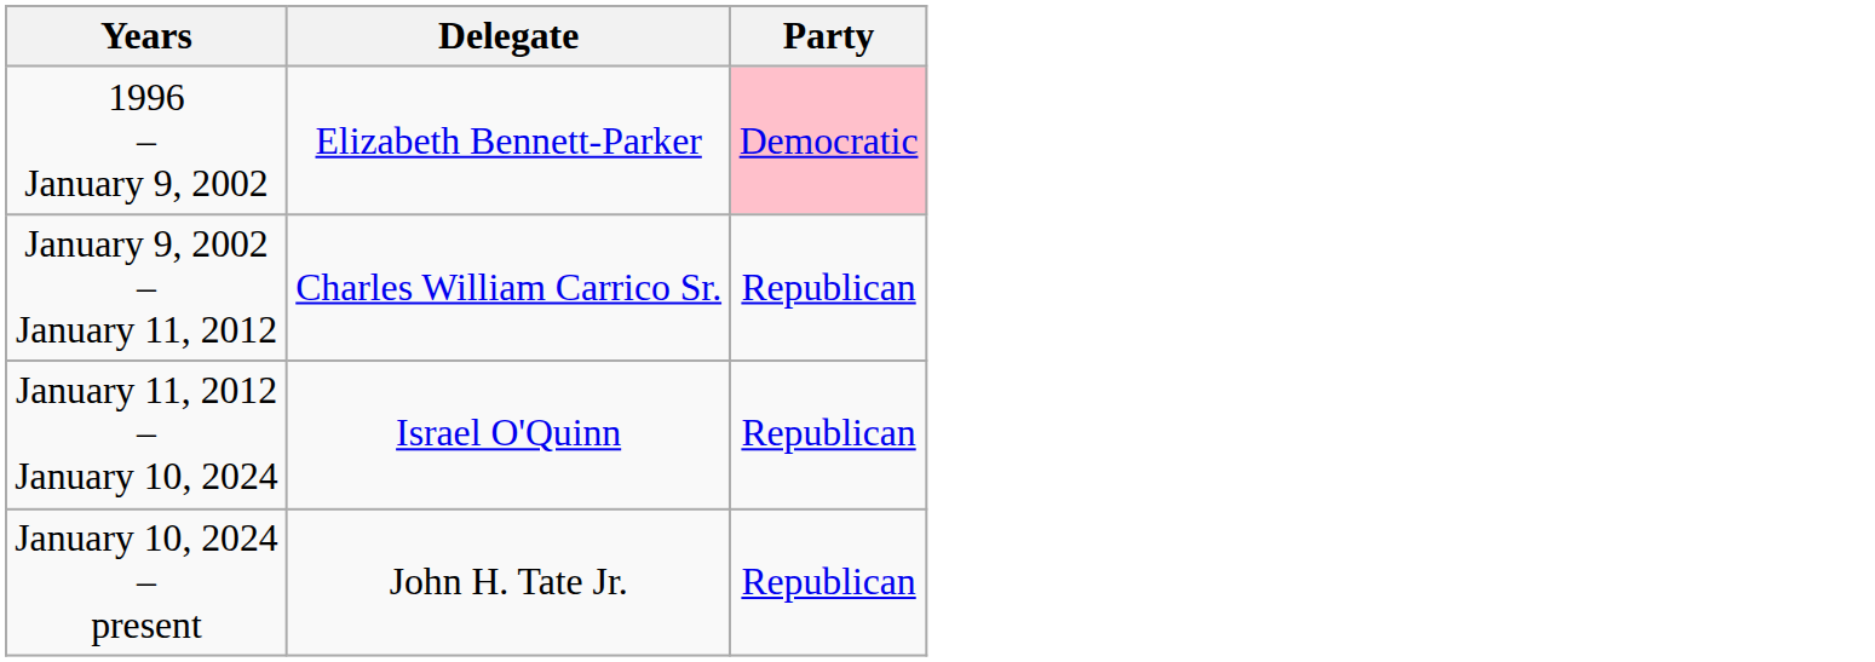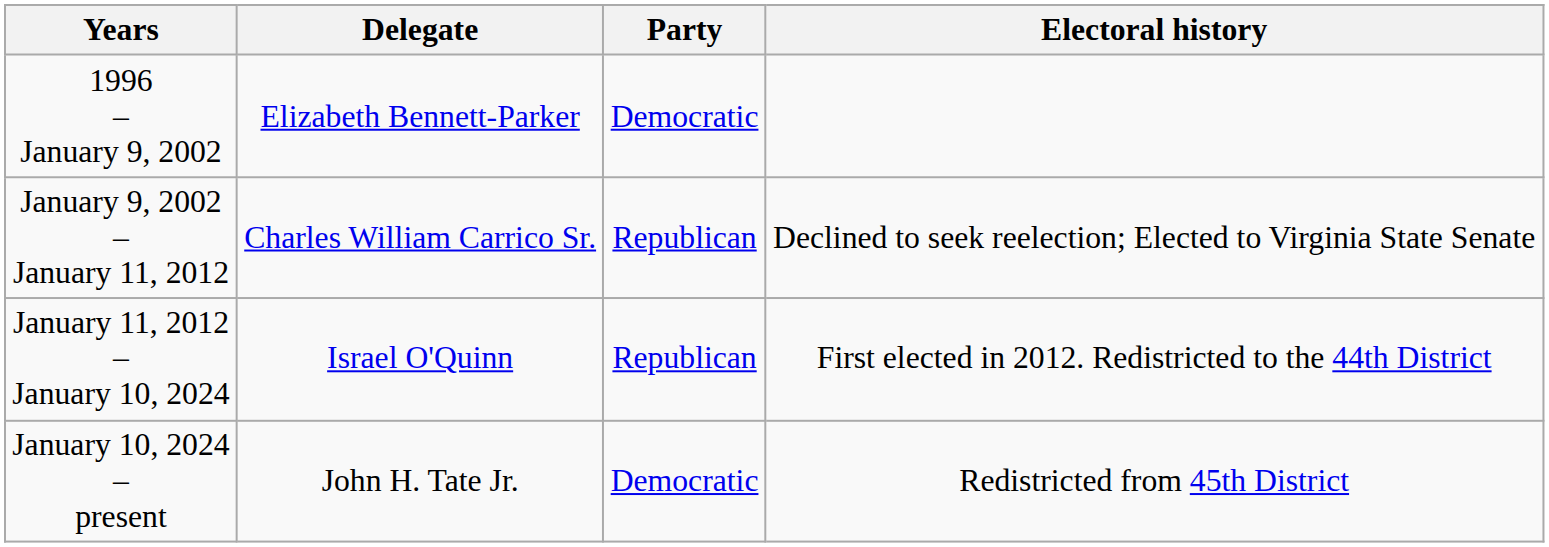 <table class=wikitable style="text-align:center">
 <tr valign=bottom>
 <th>Years</th>
 <th>Delegate</th>
 <th>Party</th>
+<th>Electoral history</th>
 </tr>
 <tr>
 <td nowrap><span>1996</span><br>–<br><span>January 9, 2002</span></td>
 <td><a href='#'>Elizabeth Bennett-Parker</a></td>
-<td style="background: pink;"><a href='#'>Democratic</a></td>
+<td><a href='#'>Democratic</a></td>
+<td></td>
 </tr>
 <tr>
 <td nowrap><span>January 9, 2002</span><br>–<br><span>January 11, 2012</span></td>
 <td><a href='#'>Charles William Carrico Sr.</a></td>
 <td><a href='#'>Republican</a></td>
+<td>Declined to seek reelection; Elected to Virginia State Senate</td>
 </tr>
 <tr>
 <td nowrap><span>January 11, 2012</span><br>–<br><span>January 10, 2024</span></td>
 <td><a href='#'>Israel O'Quinn</a></td>
 <td><a href='#'>Republican</a></td>
+<td>First elected in 2012. Redistricted to the <a href='#'>44th District</a></td>
 </tr>
 <tr>
 <td nowrap><span>January 10, 2024</span><br>–<br><span>present</span></td>
 <td>John H. Tate Jr.</td>
-<td><a href='#'>Republican</a></td>
+<td><a href='#'>Democratic</a></td>
+<td>Redistricted from <a href='#'>45th District</a></td>
 </tr>
 </table>
